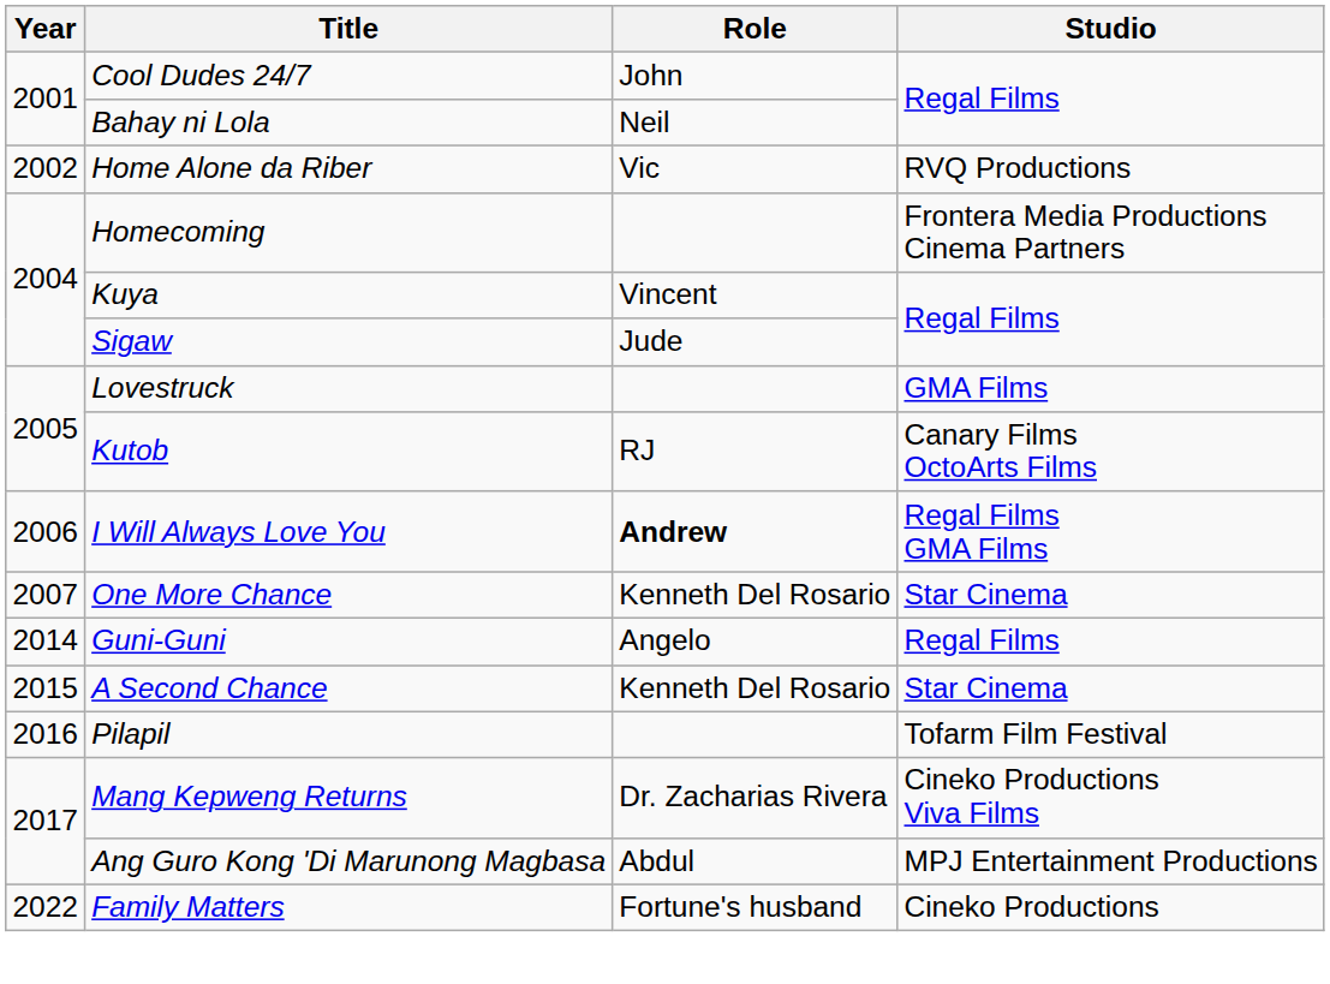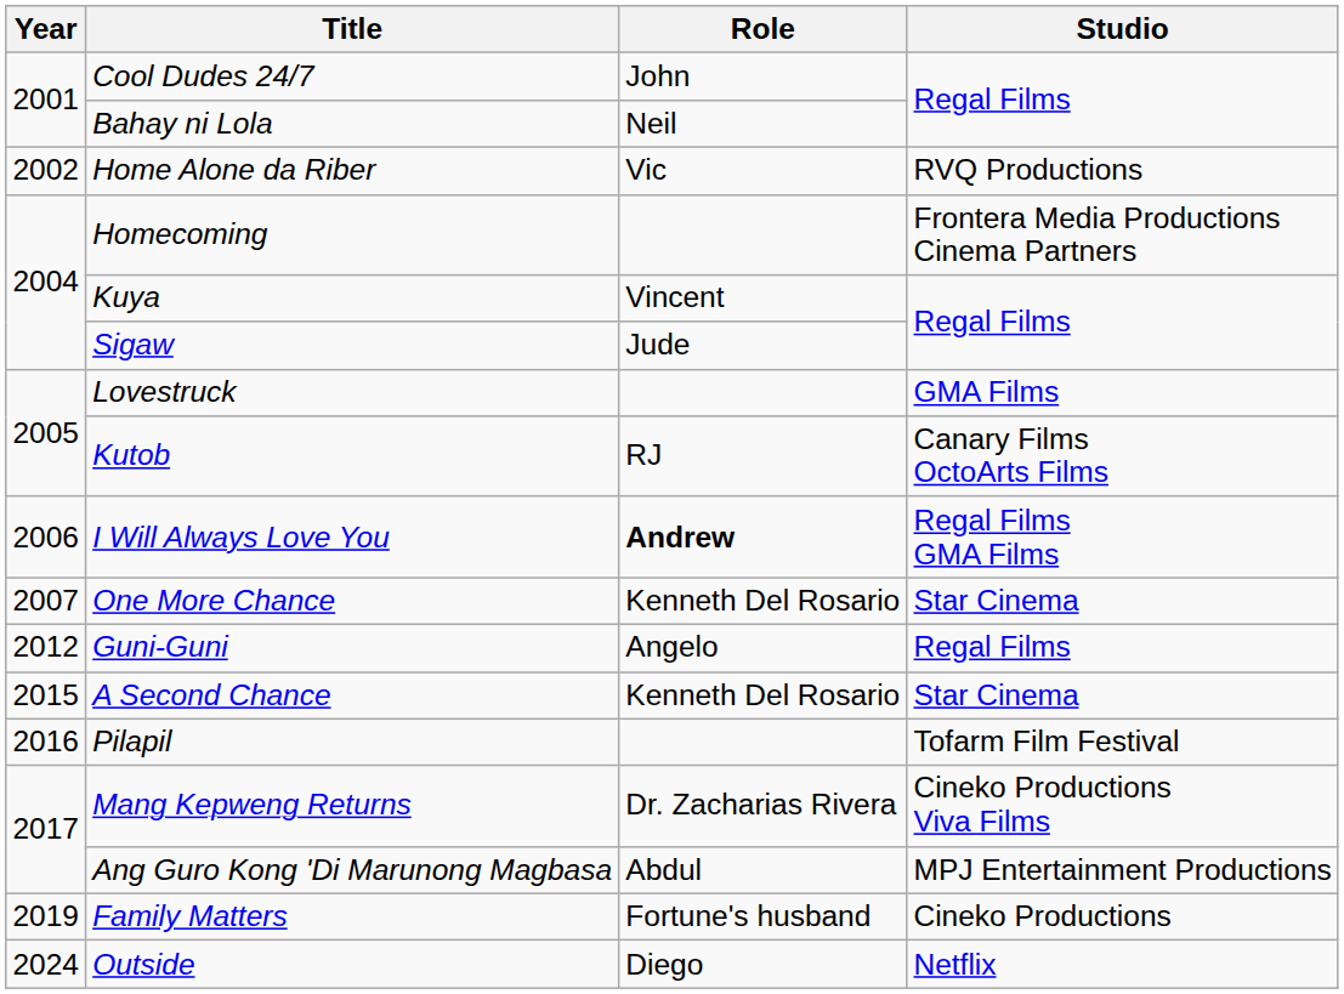 <table class="wikitable sortable">
 <tr>
 <th>Year</th>
 <th>Title</th>
 <th>Role</th>
 <th>Studio</th>
 </tr>
 <tr>
 <td rowspan=2>2001</td>
 <td><em>Cool Dudes 24/7</em></td>
 <td>John</td>
 <td rowspan=2><a href='#'>Regal Films</a></td>
 </tr>
 <tr>
 <td><em>Bahay ni Lola</em></td>
 <td>Neil</td>
 </tr>
 <tr>
 <td>2002</td>
 <td><em>Home Alone da Riber</em></td>
 <td>Vic</td>
 <td>RVQ Productions</td>
 </tr>
 <tr>
 <td rowspan=3>2004</td>
 <td><em>Homecoming</em></td>
 <td></td>
 <td>Frontera Media Productions<br>Cinema Partners</td>
 </tr>
 <tr>
 <td><em>Kuya</em></td>
 <td>Vincent</td>
 <td rowspan=2><a href='#'>Regal Films</a></td>
 </tr>
 <tr>
 <td><em><a href='#'>Sigaw</a></em></td>
 <td>Jude</td>
 </tr>
 <tr>
 <td rowspan=2>2005</td>
 <td><em>Lovestruck</em></td>
 <td></td>
 <td><a href='#'>GMA Films</a></td>
 </tr>
 <tr>
 <td><em><a href='#'>Kutob</a></em></td>
 <td>RJ</td>
 <td>Canary Films<br><a href='#'>OctoArts Films</a></td>
 </tr>
 <tr>
 <td>2006</td>
 <td><em><a href='#'>I Will Always Love You</a></em></td>
 <td><strong>Andrew</strong></td>
 <td><a href='#'>Regal Films</a><br><a href='#'>GMA Films</a></td>
 </tr>
 <tr>
 <td>2007</td>
 <td><em><a href='#'>One More Chance</a></em></td>
 <td>Kenneth Del Rosario</td>
 <td><a href='#'>Star Cinema</a></td>
 </tr>
 <tr>
-<td>2014</td>
+<td>2012</td>
 <td><em><a href='#'>Guni-Guni</a></em></td>
 <td>Angelo</td>
 <td><a href='#'>Regal Films</a></td>
 </tr>
 <tr>
 <td>2015</td>
 <td><em><a href='#'>A Second Chance</a></em></td>
 <td>Kenneth Del Rosario</td>
 <td><a href='#'>Star Cinema</a></td>
 </tr>
 <tr>
 <td>2016</td>
 <td><em>Pilapil</em></td>
 <td></td>
 <td>Tofarm Film Festival</td>
 </tr>
 <tr>
 <td rowspan=2>2017</td>
 <td><em><a href='#'>Mang Kepweng Returns</a></em></td>
 <td>Dr. Zacharias Rivera</td>
 <td>Cineko Productions<br><a href='#'>Viva Films</a></td>
 </tr>
 <tr>
 <td><em>Ang Guro Kong 'Di Marunong Magbasa</em></td>
 <td>Abdul</td>
 <td>MPJ Entertainment Productions</td>
 </tr>
 <tr>
-<td>2022</td>
+<td>2019</td>
 <td><em><a href='#'>Family Matters</a></em></td>
 <td>Fortune's husband</td>
 <td>Cineko Productions</td>
 </tr>
+<tr>
+<td>2024</td>
+<td><em><a href='#'>Outside</a></em></td>
+<td>Diego</td>
+<td><a href='#'>Netflix</a></td>
+</tr>
 </table>
